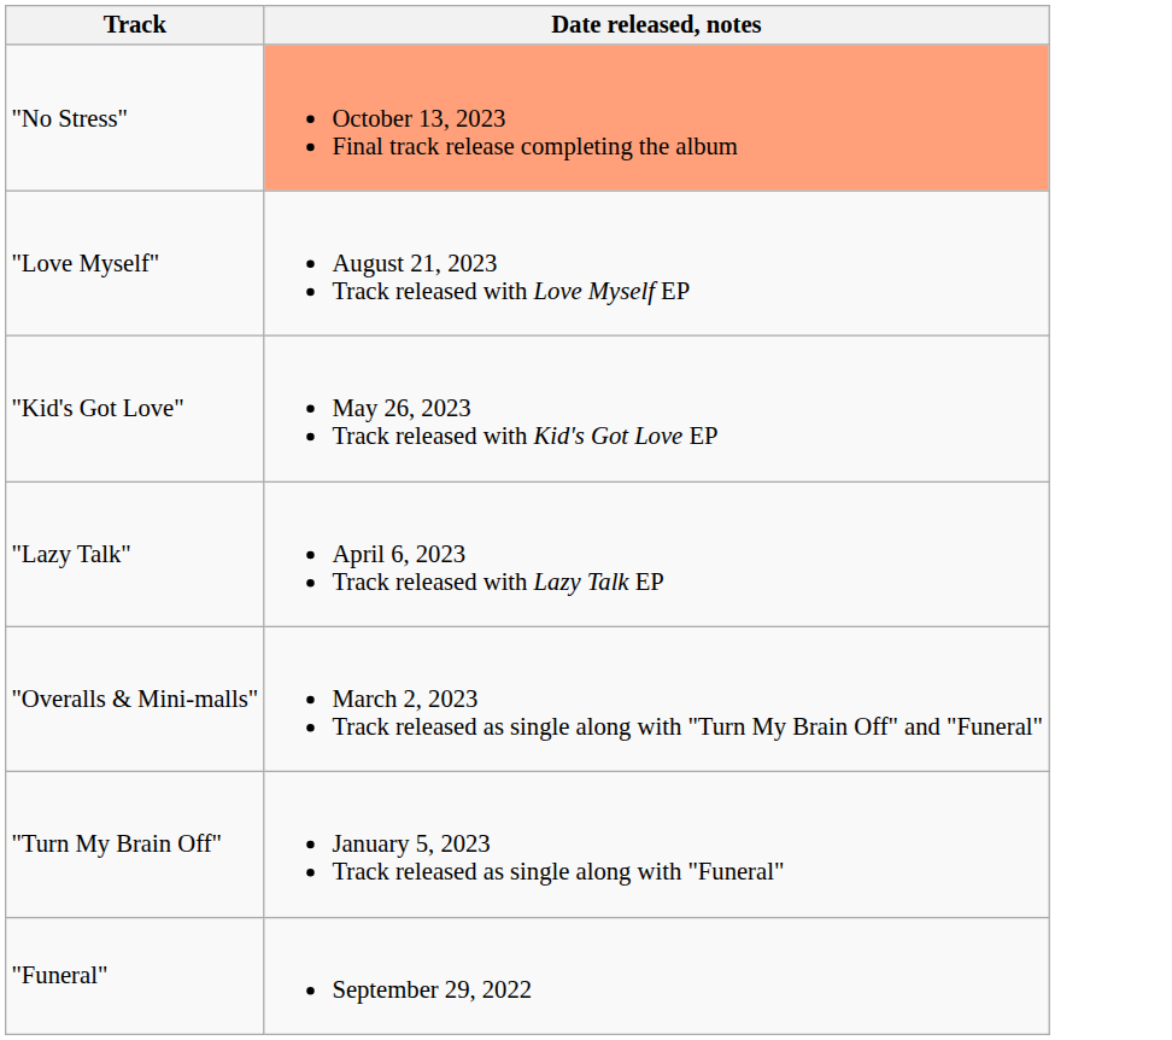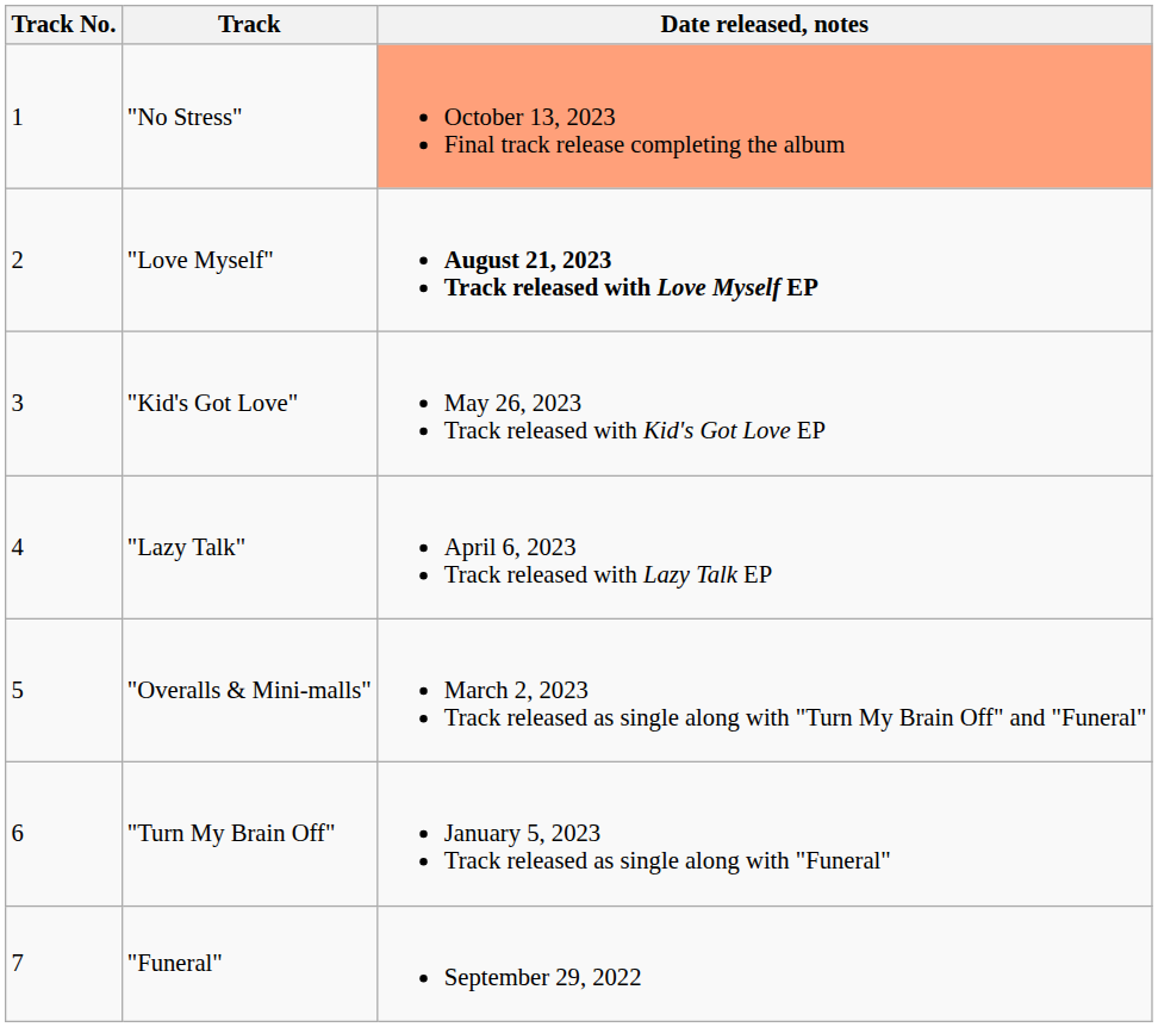 <table class="wikitable">
 <tr>
+<th>Track No.</th>
 <th>Track</th>
 <th>Date released, notes</th>
 </tr>
 <tr>
+<td>1</td>
 <td>"No Stress"</td>
 <td style="background: lightsalmon;"><br><ul><li>October 13, 2023</li><li>Final track release completing the album</li></ul></td>
 </tr>
 <tr>
+<td>2</td>
 <td>"Love Myself"</td>
-<td><br><ul><li>August 21, 2023</li><li>Track released with <em>Love Myself</em> EP</li></ul></td>
+<td><strong><br><ul><li>August 21, 2023</li><li>Track released with <em>Love Myself</em> EP</li></ul></strong></td>
 </tr>
 <tr>
+<td>3</td>
 <td>"Kid's Got Love"</td>
 <td><br><ul><li>May 26, 2023</li><li>Track released with <em>Kid's Got Love</em> EP</li></ul></td>
 </tr>
 <tr>
+<td>4</td>
 <td>"Lazy Talk"</td>
 <td><br><ul><li>April 6, 2023</li><li>Track released with <em>Lazy Talk</em> EP</li></ul></td>
 </tr>
 <tr>
+<td>5</td>
 <td>"Overalls & Mini-malls"</td>
 <td><br><ul><li>March 2, 2023</li><li>Track released as single along with "Turn My Brain Off" and "Funeral"</li></ul></td>
 </tr>
 <tr>
+<td>6</td>
 <td>"Turn My Brain Off"</td>
 <td><br><ul><li>January 5, 2023</li><li>Track released as single along with "Funeral"</li></ul></td>
 </tr>
 <tr>
+<td>7</td>
 <td>"Funeral"</td>
 <td><br><ul><li>September 29, 2022</li></ul></td>
 </tr>
 </table>
